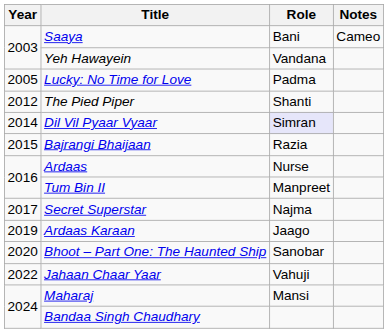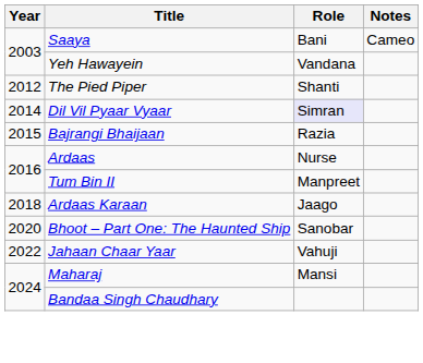 <table class="wikitable plainrowheaders sortable">
 <tr>
 <th>Year</th>
 <th>Title</th>
 <th>Role</th>
 <th>Notes</th>
 </tr>
 <tr>
 <td rowspan=2>2003</td>
 <td><em><a href='#'>Saaya</a></em></td>
 <td>Bani</td>
 <td>Cameo</td>
 </tr>
 <tr>
 <td><em>Yeh Hawayein</em></td>
 <td>Vandana</td>
-<td></td>
-</tr>
-<tr>
-<td>2005</td>
-<td><em><a href='#'>Lucky: No Time for Love</a></em></td>
-<td>Padma</td>
 <td></td>
 </tr>
 <tr>
 <td>2012</td>
 <td><em>The Pied Piper</em></td>
 <td>Shanti</td>
 <td></td>
 </tr>
 <tr>
 <td>2014</td>
 <td><em><a href='#'>Dil Vil Pyaar Vyaar</a></em></td>
 <td style="background: lavender;">Simran</td>
 <td></td>
 </tr>
 <tr>
 <td>2015</td>
 <td><em><a href='#'>Bajrangi Bhaijaan</a></em></td>
 <td>Razia</td>
 <td></td>
 </tr>
 <tr>
 <td rowspan="2">2016</td>
 <td><em><a href='#'>Ardaas</a></em></td>
 <td>Nurse</td>
 <td></td>
 </tr>
 <tr>
 <td><em><a href='#'>Tum Bin II</a></em></td>
 <td>Manpreet</td>
 <td></td>
 </tr>
 <tr>
-<td>2017</td>
-<td><em><a href='#'>Secret Superstar</a></em></td>
-<td>Najma</td>
-<td></td>
-</tr>
-<tr>
-<td>2019</td>
+<td>2018</td>
 <td><em><a href='#'>Ardaas Karaan</a></em></td>
 <td>Jaago</td>
 <td></td>
 </tr>
 <tr>
 <td>2020</td>
 <td><em><a href='#'>Bhoot – Part One: The Haunted Ship</a></em></td>
 <td>Sanobar</td>
 <td></td>
 </tr>
 <tr>
 <td>2022</td>
 <td><em><a href='#'>Jahaan Chaar Yaar</a></em></td>
 <td>Vahuji</td>
 <td></td>
 </tr>
 <tr>
 <td rowspan="2">2024</td>
 <td><em><a href='#'>Maharaj</a></em></td>
 <td>Mansi</td>
 <td></td>
 </tr>
 <tr>
 <td><em><a href='#'>Bandaa Singh Chaudhary</a></em></td>
 <td></td>
 <td></td>
 </tr>
 </table>
